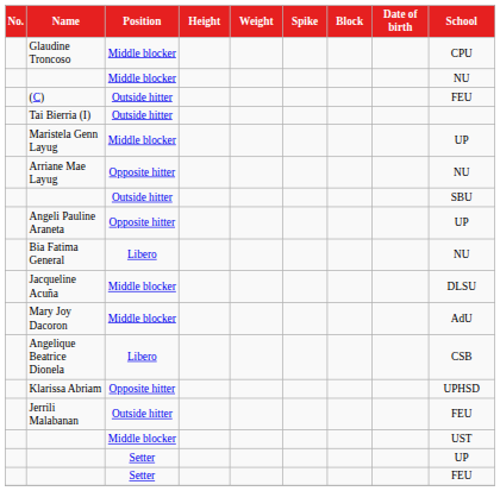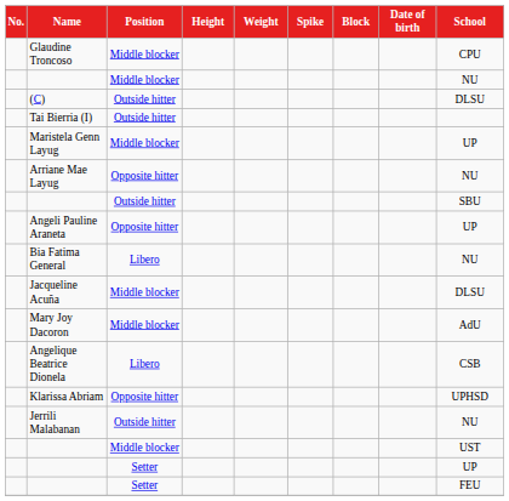 <table class="wikitable sortable" style="font-size:88%; text-align:center; width:100%;">
 <tr>
 <th style="width:1em; background:#E62020; color:white;">No.</th>
 <th style="width:15em; background:#E62020; color:white;">Name</th>
 <th style="width:16em; background:#E62020; color:white;">Position</th>
 <th style="width:9em; background:#E62020; color:white;">Height</th>
 <th style="width:9em; background:#E62020; color:white;">Weight</th>
 <th style="width:8em; background:#E62020; color:white;">Spike</th>
 <th style="width:8em; background:#E62020; color:white;">Block</th>
 <th style="width:14em; background:#E62020; color:white;">Date of birth</th>
 <th style="width:14em; background:#E62020; color:white;">School</th>
 </tr>
 <tr>
 <td></td>
 <td align=left> Glaudine Troncoso</td>
 <td><a href='#'>Middle blocker</a></td>
 <td></td>
 <td></td>
 <td></td>
 <td></td>
 <td></td>
 <td>CPU</td>
 </tr>
 <tr>
 <td></td>
 <td align=left> </td>
 <td><a href='#'>Middle blocker</a></td>
 <td></td>
 <td></td>
 <td></td>
 <td></td>
 <td align=right></td>
 <td>NU</td>
 </tr>
 <tr>
 <td></td>
 <td align=left>  (<a href='#'>C</a>)</td>
 <td><a href='#'>Outside hitter</a></td>
 <td></td>
 <td></td>
 <td></td>
 <td></td>
 <td align=right></td>
-<td>FEU</td>
+<td>DLSU</td>
 </tr>
 <tr>
 <td></td>
 <td align=left> Tai Bierria (I)</td>
 <td><a href='#'>Outside hitter</a></td>
 <td></td>
 <td></td>
 <td></td>
 <td></td>
 <td align=right></td>
 <td></td>
 </tr>
 <tr>
 <td></td>
 <td align=left> Maristela Genn Layug</td>
 <td><a href='#'>Middle blocker</a></td>
 <td></td>
 <td></td>
 <td></td>
 <td></td>
 <td align=right></td>
 <td>UP</td>
 </tr>
 <tr>
 <td></td>
 <td align=left> Arriane Mae Layug</td>
 <td><a href='#'>Opposite hitter</a></td>
 <td></td>
 <td></td>
 <td></td>
 <td></td>
 <td align=right></td>
 <td>NU</td>
 </tr>
 <tr>
 <td></td>
 <td align=left> </td>
 <td><a href='#'>Outside hitter</a></td>
 <td></td>
 <td></td>
 <td></td>
 <td></td>
 <td align=right></td>
 <td>SBU</td>
 </tr>
 <tr>
 <td></td>
 <td align=left> Angeli Pauline Araneta</td>
 <td><a href='#'>Opposite hitter</a></td>
 <td></td>
 <td></td>
 <td></td>
 <td></td>
 <td align=right></td>
 <td>UP</td>
 </tr>
 <tr>
 <td></td>
 <td align=left> Bia Fatima General</td>
 <td><a href='#'>Libero</a></td>
 <td></td>
 <td></td>
 <td></td>
 <td></td>
 <td align=right></td>
 <td>NU</td>
 </tr>
 <tr>
 <td></td>
 <td align=left> Jacqueline Acuña</td>
 <td><a href='#'>Middle blocker</a></td>
 <td></td>
 <td></td>
 <td></td>
 <td></td>
 <td></td>
 <td>DLSU</td>
 </tr>
 <tr>
 <td></td>
 <td align=left> Mary Joy Dacoron</td>
 <td><a href='#'>Middle blocker</a></td>
 <td></td>
 <td></td>
 <td></td>
 <td></td>
 <td align=right></td>
 <td>AdU</td>
 </tr>
 <tr>
 <td></td>
 <td align=left> Angelique Beatrice Dionela</td>
 <td><a href='#'>Libero</a></td>
 <td></td>
 <td></td>
 <td></td>
 <td></td>
 <td align=right></td>
 <td>CSB</td>
 </tr>
 <tr>
 <td></td>
 <td align=left> Klarissa Abriam</td>
 <td><a href='#'>Opposite hitter</a></td>
 <td></td>
 <td></td>
 <td></td>
 <td></td>
 <td align=right></td>
 <td>UPHSD</td>
 </tr>
 <tr>
 <td></td>
 <td align=left> Jerrili Malabanan</td>
 <td><a href='#'>Outside hitter</a></td>
 <td></td>
 <td></td>
 <td></td>
 <td></td>
 <td align=right></td>
-<td>FEU</td>
+<td>NU</td>
 </tr>
 <tr>
 <td></td>
 <td align=left> </td>
 <td><a href='#'>Middle blocker</a></td>
 <td></td>
 <td></td>
 <td></td>
 <td></td>
 <td align=right></td>
 <td>UST</td>
 </tr>
 <tr>
 <td></td>
 <td align=left> </td>
 <td><a href='#'>Setter</a></td>
 <td></td>
 <td></td>
 <td></td>
 <td></td>
 <td align=right></td>
 <td>UP</td>
 </tr>
 <tr>
 <td></td>
 <td align=left> </td>
 <td><a href='#'>Setter</a></td>
 <td></td>
 <td></td>
 <td></td>
 <td></td>
 <td></td>
 <td>FEU</td>
 </tr>
 <tr>
 </tr>
 </table>
